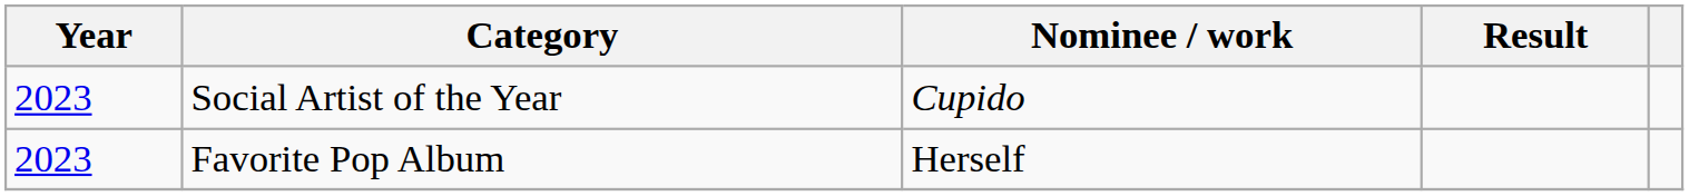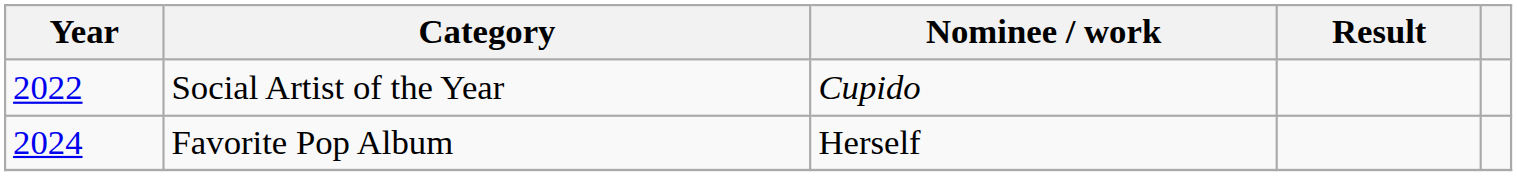 <table class="wikitable" style="width:55%;">
 <tr>
 <th>Year</th>
 <th>Category</th>
 <th>Nominee / work</th>
 <th>Result</th>
 <th></th>
 </tr>
 <tr>
-<td><a href='#'>2023</a></td>
+<td><a href='#'>2022</a></td>
 <td>Social Artist of the Year</td>
 <td><em>Cupido</em></td>
 <td></td>
 <td style="text-align:center;"></td>
 </tr>
 <tr>
-<td><a href='#'>2023</a></td>
+<td><a href='#'>2024</a></td>
 <td>Favorite Pop Album</td>
 <td>Herself</td>
 <td></td>
 <td style="text-align:center;"></td>
 </tr>
 <tr>
 </tr>
 </table>
